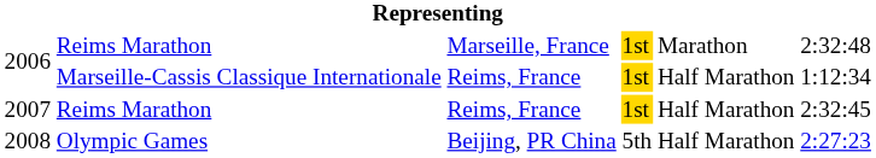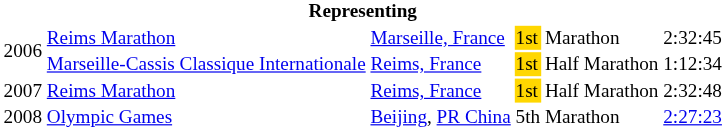 <table>
 <tr>
 <th colspan="6">Representing </th>
 </tr>
 <tr>
 <td rowspan=2>2006</td>
 <td><a href='#'>Reims Marathon</a></td>
 <td><a href='#'>Marseille, France</a></td>
 <td bgcolor="gold">1st</td>
 <td>Marathon</td>
-<td>2:32:48</td>
+<td>2:32:45</td>
 </tr>
 <tr>
 <td><a href='#'>Marseille-Cassis Classique Internationale</a></td>
 <td><a href='#'>Reims, France</a></td>
 <td bgcolor="gold">1st</td>
 <td>Half Marathon</td>
 <td>1:12:34</td>
 </tr>
 <tr>
 <td>2007</td>
 <td><a href='#'>Reims Marathon</a></td>
 <td><a href='#'>Reims, France</a></td>
 <td bgcolor="gold">1st</td>
 <td>Half Marathon</td>
-<td>2:32:45</td>
+<td>2:32:48</td>
 </tr>
 <tr>
 <td>2008</td>
 <td><a href='#'>Olympic Games</a></td>
 <td><a href='#'>Beijing</a>, <a href='#'>PR China</a></td>
 <td>5th</td>
-<td>Half Marathon</td>
+<td>Marathon</td>
 <td><a href='#'>2:27:23</a></td>
 </tr>
 </table>
